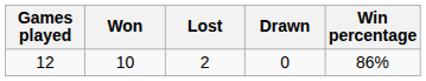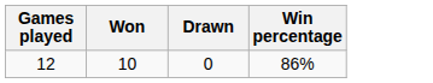 <table class="wikitable" style="text-align:center">
 <tr>
 <th width="70">Games played</th>
 <th width="70">Won</th>
-<th width="70">Lost</th>
 <th width="70">Drawn</th>
 <th width="70">Win percentage</th>
 </tr>
 <tr>
 <td>12</td>
 <td>10</td>
-<td>2</td>
 <td>0</td>
 <td>86%</td>
 </tr>
 </table>
